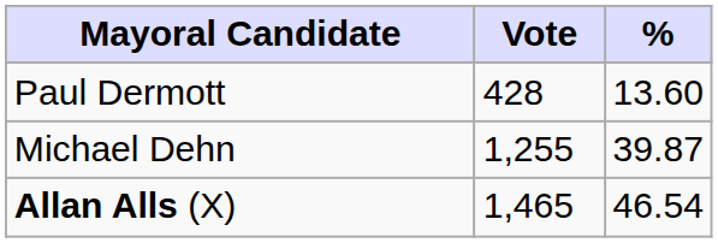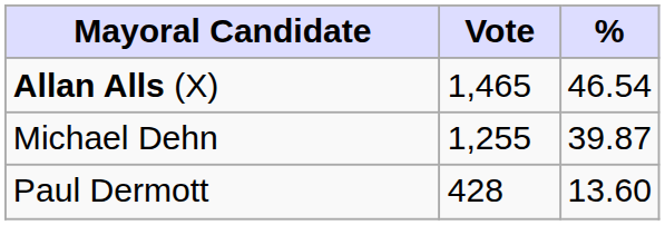 <table class="wikitable">
 <tr>
 <th style="background:#ddf; width:200px;">Mayoral Candidate</th>
 <th style="background:#ddf; width:50px;">Vote</th>
 <th style="background:#ddf; width:30px;">%</th>
 </tr>
 <tr>
-<td>Paul Dermott</td>
-<td>428</td>
-<td>13.60</td>
+<td><strong>Allan Alls</strong> (X)</td>
+<td>1,465</td>
+<td>46.54</td>
 </tr>
 <tr>
 <td>Michael Dehn</td>
 <td>1,255</td>
 <td>39.87</td>
 </tr>
 <tr>
-<td><strong>Allan Alls</strong> (X)</td>
-<td>1,465</td>
-<td>46.54</td>
+<td>Paul Dermott</td>
+<td>428</td>
+<td>13.60</td>
 </tr>
 </table>
